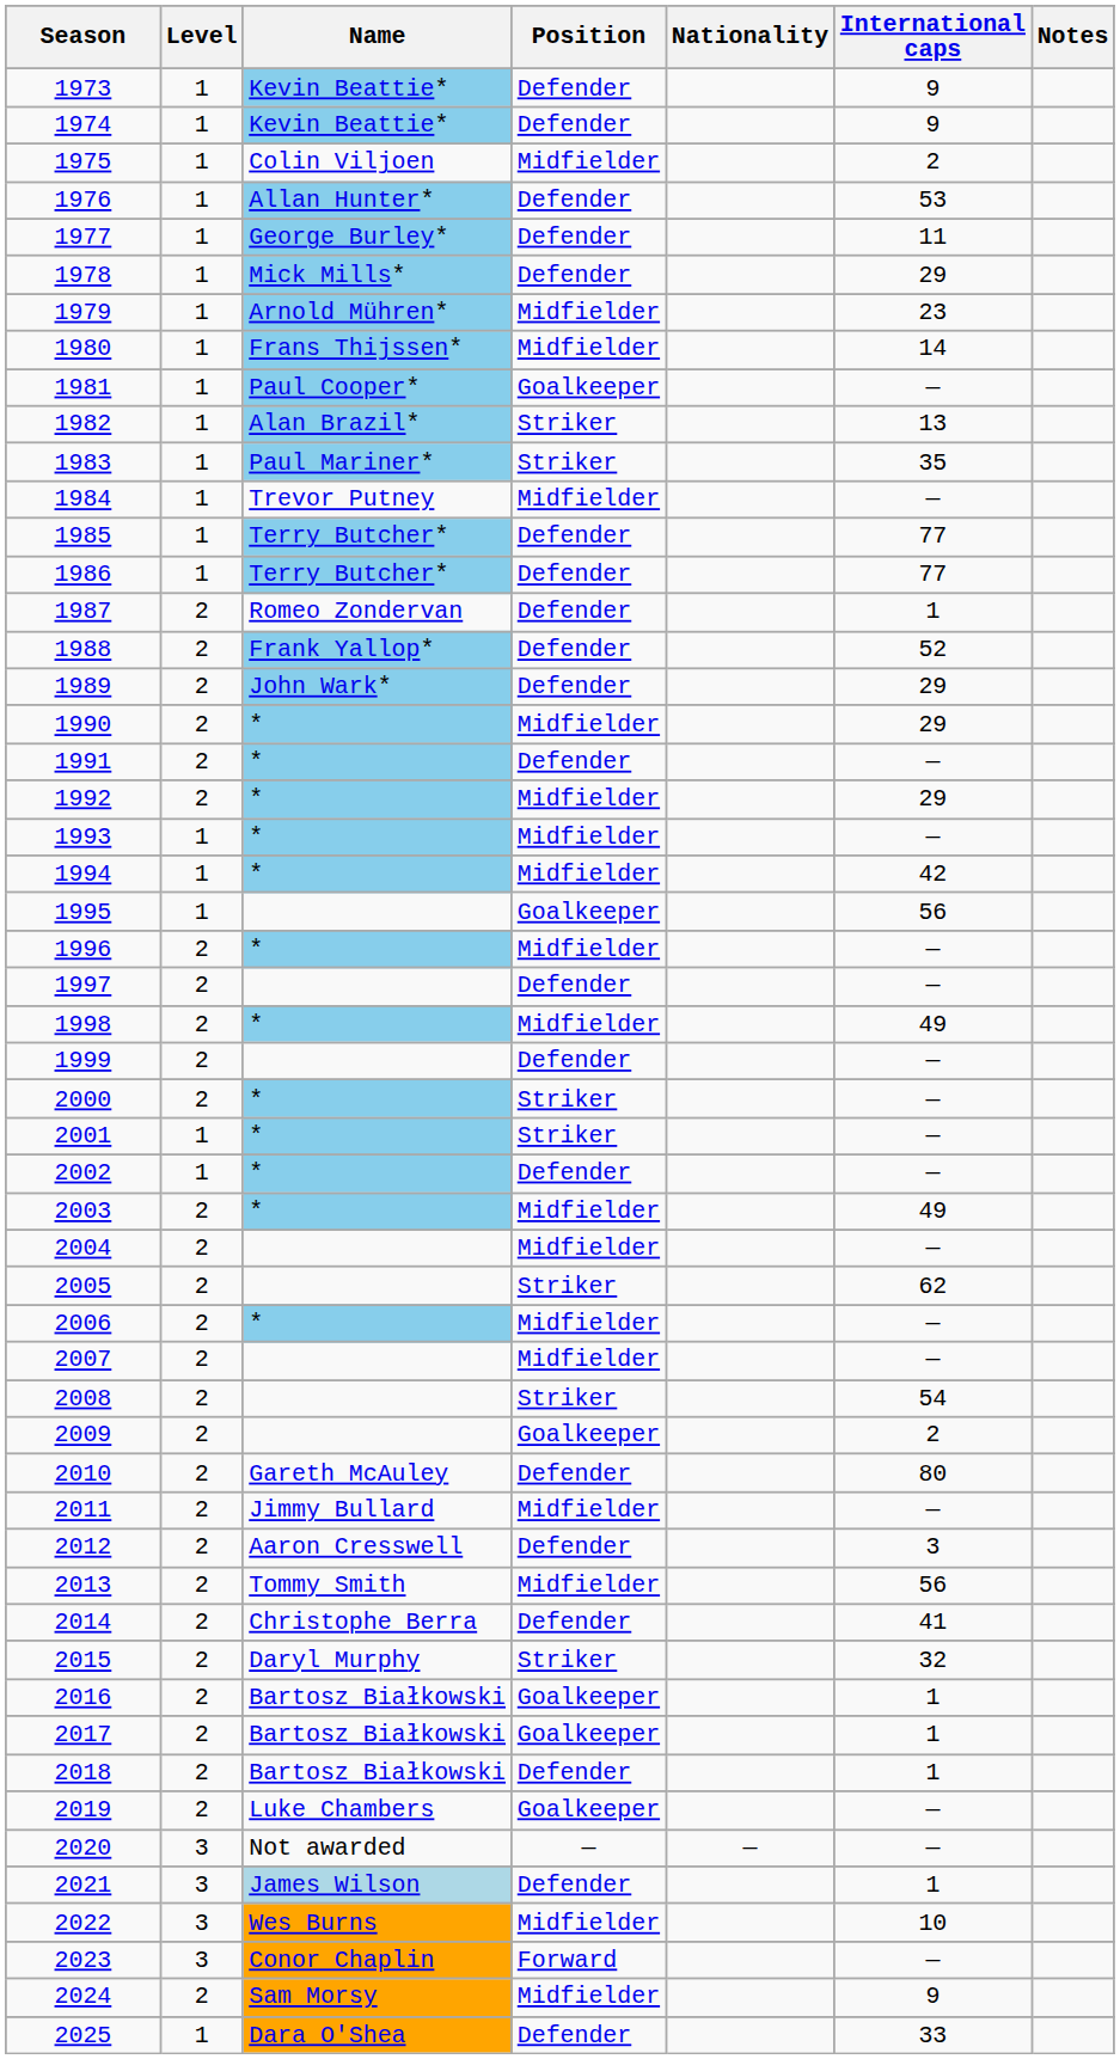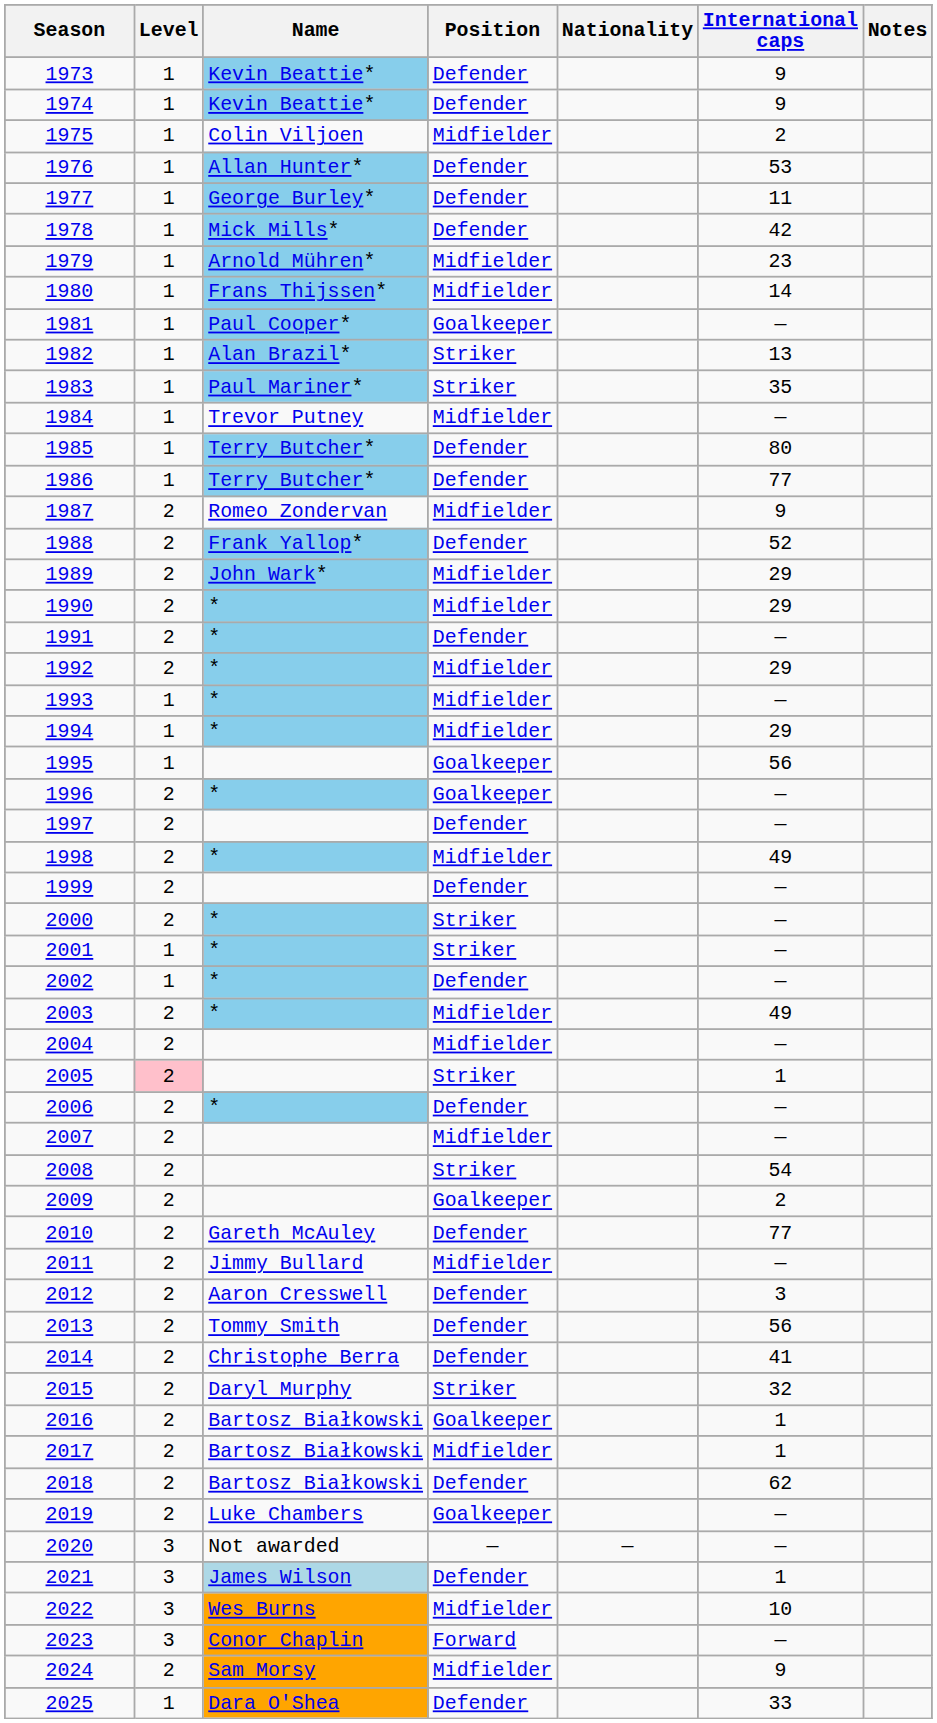 <table class="wikitable sortable" style="text-align: left; font-size:85%;">
 <tr>
 <th style="width:6em">Season</th>
 <th>Level</th>
 <th>Name</th>
 <th>Position</th>
 <th>Nationality</th>
 <th><a href='#'>International<br>caps</a></th>
 <th class="unsortable">Notes</th>
 </tr>
 <tr>
 <td align=center><a href='#'>1973</a></td>
 <td align=center>1</td>
 <td style="background:#87CEEB;"><a href='#'>Kevin Beattie</a>*</td>
 <td><a href='#'>Defender</a></td>
 <td></td>
 <td align=center>9</td>
 <td align=center></td>
 </tr>
 <tr>
 <td align=center><a href='#'>1974</a></td>
 <td align=center>1</td>
 <td style="background:#87CEEB;"><a href='#'>Kevin Beattie</a>*</td>
 <td><a href='#'>Defender</a></td>
 <td></td>
 <td align=center>9</td>
 <td align=center></td>
 </tr>
 <tr>
 <td align=center><a href='#'>1975</a></td>
 <td align=center>1</td>
 <td><a href='#'>Colin Viljoen</a></td>
 <td><a href='#'>Midfielder</a></td>
 <td></td>
 <td align=center>2</td>
 <td align=center></td>
 </tr>
 <tr>
 <td align=center><a href='#'>1976</a></td>
 <td align=center>1</td>
 <td style="background:#87CEEB;"><a href='#'>Allan Hunter</a>*</td>
 <td><a href='#'>Defender</a></td>
 <td></td>
 <td align=center>53</td>
 <td align=center></td>
 </tr>
 <tr>
 <td align=center><a href='#'>1977</a></td>
 <td align=center>1</td>
 <td style="background:#87CEEB;"><a href='#'>George Burley</a>*</td>
 <td><a href='#'>Defender</a></td>
 <td></td>
 <td align=center>11</td>
 <td align=center></td>
 </tr>
 <tr>
 <td align=center><a href='#'>1978</a></td>
 <td align=center>1</td>
 <td style="background:#87CEEB;"><a href='#'>Mick Mills</a>*</td>
 <td><a href='#'>Defender</a></td>
 <td></td>
-<td align=center>29</td>
+<td align=center>42</td>
 <td align=center></td>
 </tr>
 <tr>
 <td align=center><a href='#'>1979</a></td>
 <td align=center>1</td>
 <td style="background:#87CEEB;"><a href='#'>Arnold Mühren</a>*</td>
 <td><a href='#'>Midfielder</a></td>
 <td></td>
 <td align=center>23</td>
 <td align=center></td>
 </tr>
 <tr>
 <td align=center><a href='#'>1980</a></td>
 <td align=center>1</td>
 <td style="background:#87CEEB;"><a href='#'>Frans Thijssen</a>*</td>
 <td><a href='#'>Midfielder</a></td>
 <td></td>
 <td align=center>14</td>
 <td align=center></td>
 </tr>
 <tr>
 <td align=center><a href='#'>1981</a></td>
 <td align=center>1</td>
 <td style="background:#87CEEB;"><a href='#'>Paul Cooper</a>*</td>
 <td><a href='#'>Goalkeeper</a></td>
 <td></td>
 <td align=center>—</td>
 <td></td>
 </tr>
 <tr>
 <td align=center><a href='#'>1982</a></td>
 <td align=center>1</td>
 <td style="background:#87CEEB;"><a href='#'>Alan Brazil</a>*</td>
 <td><a href='#'>Striker</a></td>
 <td></td>
 <td align=center>13</td>
 <td align=center></td>
 </tr>
 <tr>
 <td align=center><a href='#'>1983</a></td>
 <td align=center>1</td>
 <td style="background:#87CEEB;"><a href='#'>Paul Mariner</a>*</td>
 <td><a href='#'>Striker</a></td>
 <td></td>
 <td align=center>35</td>
 <td align=center></td>
 </tr>
 <tr>
 <td align=center><a href='#'>1984</a></td>
 <td align=center>1</td>
 <td><a href='#'>Trevor Putney</a></td>
 <td><a href='#'>Midfielder</a></td>
 <td></td>
 <td align=center>—</td>
 <td></td>
 </tr>
 <tr>
 <td align=center><a href='#'>1985</a></td>
 <td align=center>1</td>
 <td style="background:#87CEEB;"><a href='#'>Terry Butcher</a>*</td>
 <td><a href='#'>Defender</a></td>
 <td></td>
-<td align=center>77</td>
+<td align=center>80</td>
 <td align=center></td>
 </tr>
 <tr>
 <td align=center><a href='#'>1986</a></td>
 <td align=center>1</td>
 <td style="background:#87CEEB;"><a href='#'>Terry Butcher</a>*</td>
 <td><a href='#'>Defender</a></td>
 <td></td>
 <td align=center>77</td>
 <td align=center></td>
 </tr>
 <tr>
 <td align=center><a href='#'>1987</a></td>
 <td align=center>2</td>
 <td><a href='#'>Romeo Zondervan</a></td>
-<td><a href='#'>Defender</a></td>
+<td><a href='#'>Midfielder</a></td>
 <td></td>
-<td align=center>1</td>
+<td align=center>9</td>
 <td align=center></td>
 </tr>
 <tr>
 <td align=center><a href='#'>1988</a></td>
 <td align=center>2</td>
 <td style="background:#87CEEB;"><a href='#'>Frank Yallop</a>*</td>
 <td><a href='#'>Defender</a></td>
 <td></td>
 <td align=center>52</td>
 <td align=center></td>
 </tr>
 <tr>
 <td align=center><a href='#'>1989</a></td>
 <td align=center>2</td>
 <td style="background:#87CEEB;"><a href='#'>John Wark</a>*</td>
-<td><a href='#'>Defender</a></td>
+<td><a href='#'>Midfielder</a></td>
 <td></td>
 <td align=center>29</td>
 <td align=center></td>
 </tr>
 <tr>
 <td align=center><a href='#'>1990</a></td>
 <td align=center>2</td>
 <td style="background:#87CEEB;">*</td>
 <td><a href='#'>Midfielder</a></td>
 <td></td>
 <td align=center>29</td>
 <td align=center></td>
 </tr>
 <tr>
 <td align=center><a href='#'>1991</a></td>
 <td align=center>2</td>
 <td style="background:#87CEEB;">*</td>
 <td><a href='#'>Defender</a></td>
 <td></td>
 <td align=center>—</td>
 <td></td>
 </tr>
 <tr>
 <td align=center><a href='#'>1992</a></td>
 <td align=center>2</td>
 <td style="background:#87CEEB;">*</td>
 <td><a href='#'>Midfielder</a></td>
 <td></td>
 <td align=center>29</td>
 <td align=center></td>
 </tr>
 <tr>
 <td align=center><a href='#'>1993</a></td>
 <td align=center>1</td>
 <td style="background:#87CEEB;">*</td>
 <td><a href='#'>Midfielder</a></td>
 <td></td>
 <td align=center>—</td>
 <td></td>
 </tr>
 <tr>
 <td align=center><a href='#'>1994</a></td>
 <td align=center>1</td>
 <td style="background:#87CEEB;">*</td>
 <td><a href='#'>Midfielder</a></td>
 <td></td>
-<td align=center>42</td>
+<td align=center>29</td>
 <td align=center></td>
 </tr>
 <tr>
 <td align=center><a href='#'>1995</a></td>
 <td align=center>1</td>
 <td></td>
 <td><a href='#'>Goalkeeper</a></td>
 <td></td>
 <td align=center>56</td>
 <td align=center></td>
 </tr>
 <tr>
 <td align=center><a href='#'>1996</a></td>
 <td align=center>2</td>
 <td style="background:#87CEEB;">*</td>
-<td><a href='#'>Midfielder</a></td>
+<td><a href='#'>Goalkeeper</a></td>
 <td></td>
 <td align=center>—</td>
 <td></td>
 </tr>
 <tr>
 <td align=center><a href='#'>1997</a></td>
 <td align=center>2</td>
 <td></td>
 <td><a href='#'>Defender</a></td>
 <td></td>
 <td align=center>—</td>
 <td align=center></td>
 </tr>
 <tr>
 <td align=center><a href='#'>1998</a></td>
 <td align=center>2</td>
 <td style="background:#87CEEB;">*</td>
 <td><a href='#'>Midfielder</a></td>
 <td></td>
 <td align=center>49</td>
 <td align=center></td>
 </tr>
 <tr>
 <td align=center><a href='#'>1999</a></td>
 <td align=center>2</td>
 <td></td>
 <td><a href='#'>Defender</a></td>
 <td></td>
 <td align=center>—</td>
 <td align=center></td>
 </tr>
 <tr>
 <td align=center><a href='#'>2000</a></td>
 <td align=center>2</td>
 <td style="background:#87CEEB;">*</td>
 <td><a href='#'>Striker</a></td>
 <td></td>
 <td align=center>—</td>
 <td align=center></td>
 </tr>
 <tr>
 <td align=center><a href='#'>2001</a></td>
 <td align=center>1</td>
 <td style="background:#87CEEB;">*</td>
 <td><a href='#'>Striker</a></td>
 <td></td>
 <td align=center>—</td>
 <td align=center></td>
 </tr>
 <tr>
 <td align=center><a href='#'>2002</a></td>
 <td align=center>1</td>
 <td style="background:#87CEEB;">*</td>
 <td><a href='#'>Defender</a></td>
 <td></td>
 <td align=center>—</td>
 <td align=center></td>
 </tr>
 <tr>
 <td align=center><a href='#'>2003</a></td>
 <td align=center>2</td>
 <td style="background:#87CEEB;">*</td>
 <td><a href='#'>Midfielder</a></td>
 <td></td>
 <td align=center>49</td>
 <td align=center></td>
 </tr>
 <tr>
 <td align=center><a href='#'>2004</a></td>
 <td align=center>2</td>
 <td></td>
 <td><a href='#'>Midfielder</a></td>
 <td></td>
 <td align=center>—</td>
 <td align=center></td>
 </tr>
 <tr>
 <td align=center><a href='#'>2005</a></td>
-<td align=center>2</td>
+<td align=center style="background: pink;">2</td>
 <td></td>
 <td><a href='#'>Striker</a></td>
 <td></td>
-<td align=center>62</td>
+<td align=center>1</td>
 <td align=center></td>
 </tr>
 <tr>
 <td align=center><a href='#'>2006</a></td>
 <td align=center>2</td>
 <td style="background:#87CEEB;">*</td>
-<td><a href='#'>Midfielder</a></td>
+<td><a href='#'>Defender</a></td>
 <td></td>
 <td align=center>—</td>
 <td align=center></td>
 </tr>
 <tr>
 <td align=center><a href='#'>2007</a></td>
 <td align=center>2</td>
 <td></td>
 <td><a href='#'>Midfielder</a></td>
 <td></td>
 <td align=center>—</td>
 <td align=center></td>
 </tr>
 <tr>
 <td align=center><a href='#'>2008</a></td>
 <td align=center>2</td>
 <td></td>
 <td><a href='#'>Striker</a></td>
 <td></td>
 <td align=center>54</td>
 <td align=center></td>
 </tr>
 <tr>
 <td align=center><a href='#'>2009</a></td>
 <td align=center>2</td>
 <td></td>
 <td><a href='#'>Goalkeeper</a></td>
 <td></td>
 <td align=center>2</td>
 <td align=center></td>
 </tr>
 <tr>
 <td align=center><a href='#'>2010</a></td>
 <td align=center>2</td>
 <td><a href='#'>Gareth McAuley</a></td>
 <td><a href='#'>Defender</a></td>
 <td></td>
-<td align=center>80</td>
+<td align=center>77</td>
 <td align=center></td>
 </tr>
 <tr>
 <td align=center><a href='#'>2011</a></td>
 <td align=center>2</td>
 <td><a href='#'>Jimmy Bullard</a></td>
 <td><a href='#'>Midfielder</a></td>
 <td></td>
 <td align=center>—</td>
 <td align=center></td>
 </tr>
 <tr>
 <td align=center><a href='#'>2012</a></td>
 <td align=center>2</td>
 <td><a href='#'>Aaron Cresswell</a></td>
 <td><a href='#'>Defender</a></td>
 <td></td>
 <td align=center>3</td>
 <td align=center></td>
 </tr>
 <tr>
 <td align=center><a href='#'>2013</a></td>
 <td align=center>2</td>
 <td><a href='#'>Tommy Smith</a></td>
-<td><a href='#'>Midfielder</a></td>
+<td><a href='#'>Defender</a></td>
 <td></td>
 <td align=center>56</td>
 <td align=center></td>
 </tr>
 <tr>
 <td align=center><a href='#'>2014</a></td>
 <td align=center>2</td>
 <td><a href='#'>Christophe Berra</a></td>
 <td><a href='#'>Defender</a></td>
 <td></td>
 <td align=center>41</td>
 <td align=center></td>
 </tr>
 <tr>
 <td align=center><a href='#'>2015</a></td>
 <td align=center>2</td>
 <td><a href='#'>Daryl Murphy</a></td>
 <td><a href='#'>Striker</a></td>
 <td></td>
 <td align=center>32</td>
 <td align=center></td>
 </tr>
 <tr>
 <td align=center><a href='#'>2016</a></td>
 <td align=center>2</td>
 <td><a href='#'>Bartosz Białkowski</a></td>
 <td><a href='#'>Goalkeeper</a></td>
 <td></td>
 <td align=center>1</td>
 <td align=center></td>
 </tr>
 <tr>
 <td align=center><a href='#'>2017</a></td>
 <td align=center>2</td>
 <td><a href='#'>Bartosz Białkowski</a></td>
-<td><a href='#'>Goalkeeper</a></td>
+<td><a href='#'>Midfielder</a></td>
 <td></td>
 <td align=center>1</td>
 <td align=center></td>
 </tr>
 <tr>
 <td align=center><a href='#'>2018</a></td>
 <td align=center>2</td>
 <td><a href='#'>Bartosz Białkowski</a></td>
 <td><a href='#'>Defender</a></td>
 <td></td>
-<td align=center>1</td>
+<td align=center>62</td>
 <td align=center></td>
 </tr>
 <tr>
 <td align=center><a href='#'>2019</a></td>
 <td align=center>2</td>
 <td><a href='#'>Luke Chambers</a></td>
 <td><a href='#'>Goalkeeper</a></td>
 <td></td>
 <td align=center>—</td>
 <td align=center></td>
 </tr>
 <tr>
 <td align=center><a href='#'>2020</a></td>
 <td align=center>3</td>
 <td>Not awarded</td>
 <td align=center>—</td>
 <td align=center>—</td>
 <td align=center>—</td>
 <td align=center></td>
 </tr>
 <tr>
 <td align=center><a href='#'>2021</a></td>
 <td align=center>3</td>
 <td style="background: lightblue;"><a href='#'>James Wilson</a></td>
 <td><a href='#'>Defender</a></td>
 <td></td>
 <td align=center>1</td>
 <td align=center></td>
 </tr>
 <tr>
 <td align=center><a href='#'>2022</a></td>
 <td align=center>3</td>
 <td style="background:orange;"><a href='#'>Wes Burns</a></td>
 <td><a href='#'>Midfielder</a></td>
 <td></td>
 <td align=center>10</td>
 <td align=center></td>
 </tr>
 <tr>
 <td align=center><a href='#'>2023</a></td>
 <td align=center>3</td>
 <td style="background:orange;"><a href='#'>Conor Chaplin</a></td>
 <td><a href='#'>Forward</a></td>
 <td></td>
 <td align=center>—</td>
 <td align=center></td>
 </tr>
 <tr>
 <td align=center><a href='#'>2024</a></td>
 <td align=center>2</td>
 <td style="background:orange;"><a href='#'>Sam Morsy</a></td>
 <td><a href='#'>Midfielder</a></td>
 <td></td>
 <td align=center>9</td>
 <td align=center></td>
 </tr>
 <tr>
 <td align=center><a href='#'>2025</a></td>
 <td align=center>1</td>
 <td style="background:orange;"><a href='#'>Dara O'Shea</a></td>
 <td><a href='#'>Defender</a></td>
 <td></td>
 <td align=center>33</td>
 <td align=center></td>
 </tr>
 </table>
